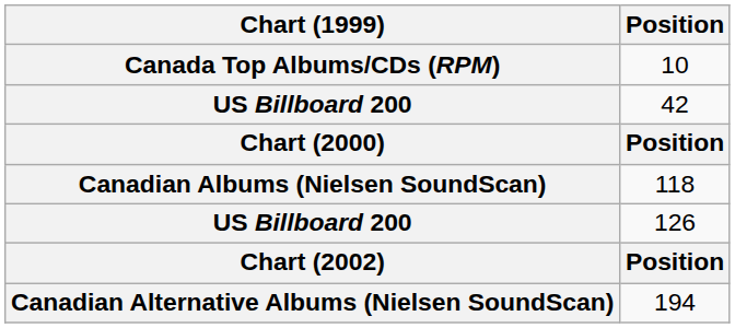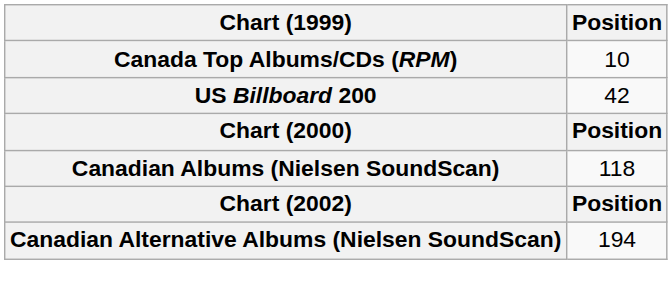 <table class="wikitable sortable plainrowheaders" style="text-align:center">
 <tr>
 <th scope="col">Chart (1999)</th>
 <th scope="col">Position</th>
 </tr>
 <tr>
 <th scope="row">Canada Top Albums/CDs (<em>RPM</em>)</th>
 <td>10</td>
 </tr>
 <tr>
 <th scope="row">US <em>Billboard</em> 200</th>
 <td>42</td>
 </tr>
 <tr>
 <th scope="col">Chart (2000)</th>
 <th scope="col">Position</th>
 </tr>
 <tr>
 <th scope="row">Canadian Albums (Nielsen SoundScan)</th>
 <td>118</td>
 </tr>
 <tr>
-<th scope="row">US <em>Billboard</em> 200</th>
-<td>126</td>
-</tr>
-<tr>
 <th scope="col">Chart (2002)</th>
 <th scope="col">Position</th>
 </tr>
 <tr>
 <th scope="row">Canadian Alternative Albums (Nielsen SoundScan)</th>
 <td>194</td>
 </tr>
 </table>
